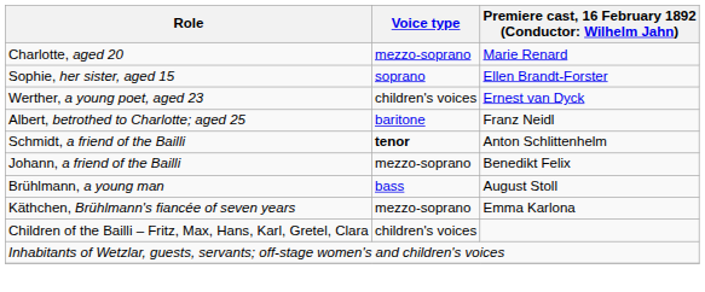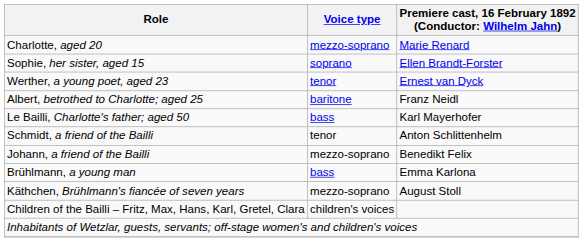 <table class="wikitable">
 <tr>
 <th>Role</th>
 <th><a href='#'>Voice type</a></th>
 <th>Premiere cast, 16 February 1892<br>(Conductor: <a href='#'>Wilhelm Jahn</a>)</th>
 </tr>
 <tr>
 <td>Charlotte, <em>aged 20</em></td>
 <td><a href='#'>mezzo-soprano</a></td>
 <td><a href='#'>Marie Renard</a></td>
 </tr>
 <tr>
 <td>Sophie, <em>her sister, aged 15</em></td>
 <td><a href='#'>soprano</a></td>
 <td><a href='#'>Ellen Brandt-Forster</a></td>
 </tr>
 <tr>
 <td>Werther, <em>a young poet, aged 23</em></td>
-<td>children's voices</td>
+<td><a href='#'>tenor</a></td>
 <td><a href='#'>Ernest van Dyck</a></td>
 </tr>
 <tr>
 <td>Albert, <em>betrothed to Charlotte; aged 25</em></td>
 <td><a href='#'>baritone</a></td>
 <td>Franz Neidl</td>
 </tr>
 <tr>
+<td>Le Bailli, <em>Charlotte's father; aged 50</em></td>
+<td><a href='#'>bass</a></td>
+<td>Karl Mayerhofer</td>
+</tr>
+<tr>
 <td>Schmidt, <em>a friend of the Bailli</em></td>
-<td><strong>tenor</strong></td>
+<td>tenor</td>
 <td>Anton Schlittenhelm</td>
 </tr>
 <tr>
 <td>Johann, <em>a friend of the Bailli</em></td>
 <td>mezzo-soprano</td>
 <td>Benedikt Felix</td>
 </tr>
 <tr>
 <td>Brühlmann, <em>a young man</em></td>
 <td><a href='#'>bass</a></td>
-<td>August Stoll</td>
+<td>Emma Karlona</td>
 </tr>
 <tr>
 <td>Käthchen, <em>Brühlmann's fiancée of seven years</em></td>
 <td>mezzo-soprano</td>
-<td>Emma Karlona</td>
+<td>August Stoll</td>
 </tr>
 <tr>
 <td>Children of the Bailli – Fritz, Max, Hans, Karl, Gretel, Clara</td>
 <td>children's voices</td>
 <td></td>
 </tr>
 <tr>
 <td colspan="3"><em>Inhabitants of Wetzlar, guests, servants; off-stage women's and children's voices</em></td>
 </tr>
 <tr>
 </tr>
 </table>
